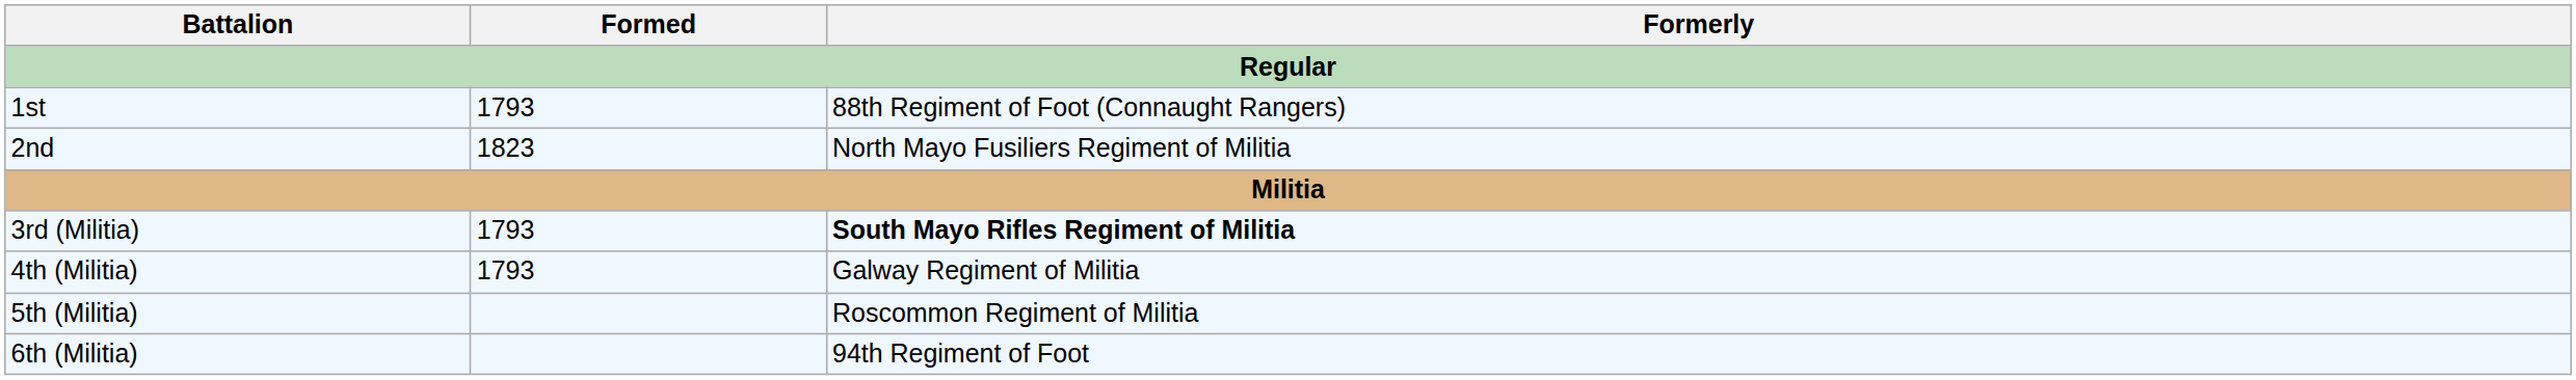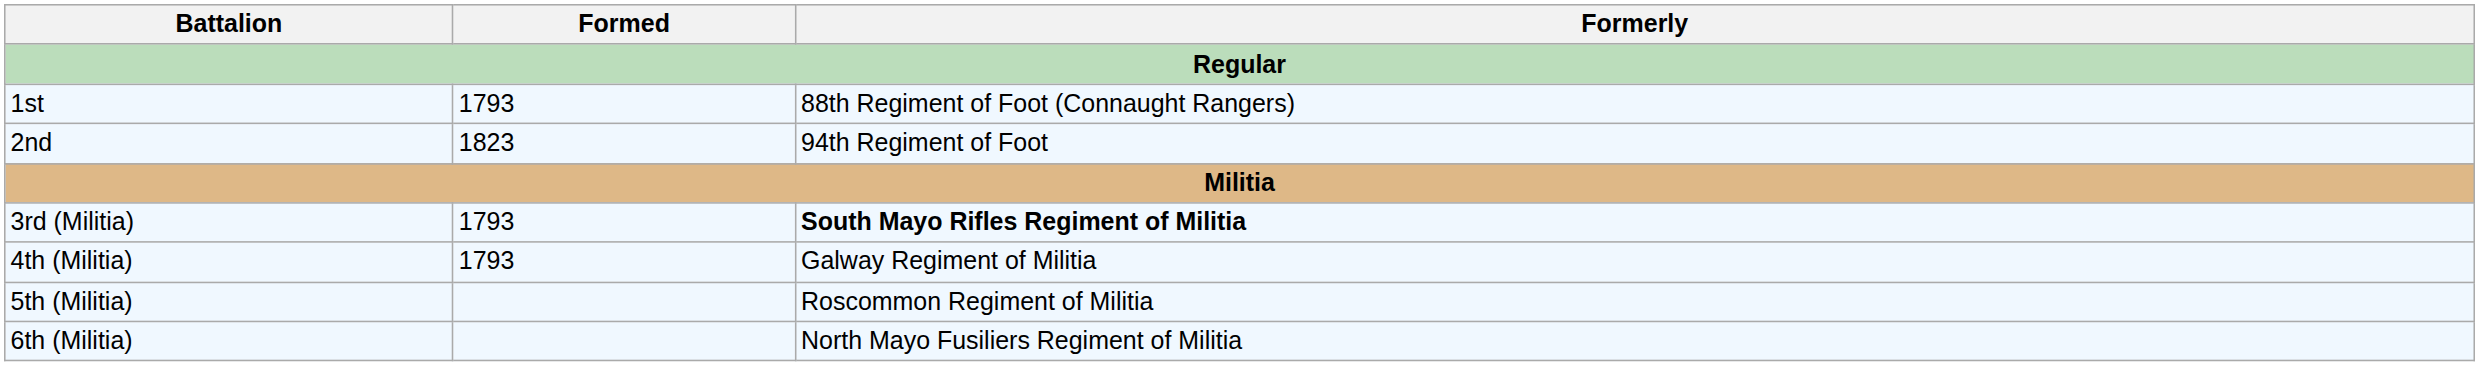 <table class="wikitable" style="width:100%;">
 <tr>
 <th>Battalion</th>
 <th>Formed</th>
 <th>Formerly</th>
 </tr>
 <tr>
 <th colspan="5" style="background:#bdb;">Regular</th>
 </tr>
 <tr style="background:#f0f8ff;">
 <td>1st</td>
 <td>1793</td>
 <td>88th Regiment of Foot (Connaught Rangers)</td>
 </tr>
 <tr style="background:#f0f8ff;">
 <td>2nd</td>
 <td>1823</td>
-<td>North Mayo Fusiliers Regiment of Militia</td>
+<td>94th Regiment of Foot</td>
 </tr>
 <tr>
 <th colspan="5" style="background:#deb887;">Militia</th>
 </tr>
 <tr style="background:#f0f8ff;">
 <td>3rd (Militia)</td>
 <td>1793</td>
 <td><strong>South Mayo Rifles Regiment of Militia</strong></td>
 </tr>
 <tr style="background:#f0f8ff;">
 <td>4th (Militia)</td>
 <td>1793</td>
 <td>Galway Regiment of Militia</td>
 </tr>
 <tr style="background:#f0f8ff;">
 <td>5th (Militia)</td>
 <td></td>
 <td>Roscommon Regiment of Militia</td>
 </tr>
 <tr style="background:#f0f8ff;">
 <td>6th (Militia)</td>
 <td></td>
-<td>94th Regiment of Foot</td>
+<td>North Mayo Fusiliers Regiment of Militia</td>
 </tr>
 </table>
